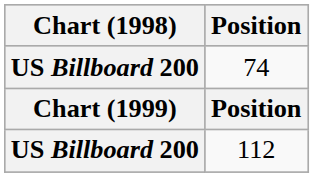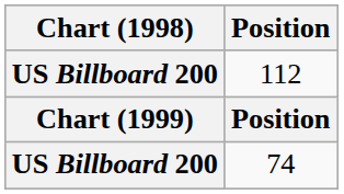 <table class="wikitable plainrowheaders" style="text-align:center">
 <tr>
 <th scope="col">Chart (1998)</th>
 <th scope="col">Position</th>
 </tr>
 <tr>
 <th scope="row">US <em>Billboard</em> 200</th>
-<td>74</td>
+<td>112</td>
 </tr>
 <tr>
 <th scope="col">Chart (1999)</th>
 <th scope="col">Position</th>
 </tr>
 <tr>
 <th scope="row">US <em>Billboard</em> 200</th>
-<td>112</td>
+<td>74</td>
 </tr>
 </table>
